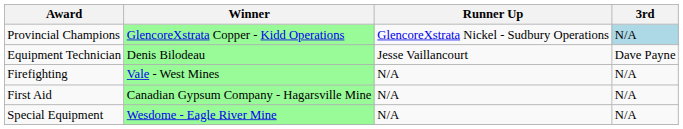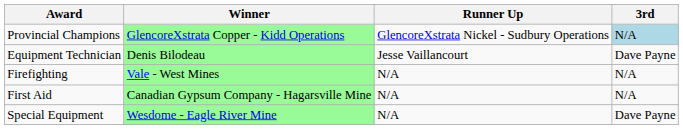 <table class="wikitable" border="1">
 <tr>
 <th>Award</th>
 <th>Winner</th>
 <th>Runner Up</th>
 <th>3rd</th>
 </tr>
 <tr>
 <td>Provincial Champions</td>
 <td style="background:#98FB98"><a href='#'>Glencore</a><a href='#'>Xstrata</a> Copper - <a href='#'>Kidd Operations</a></td>
 <td><a href='#'>Glencore</a><a href='#'>Xstrata</a> Nickel - Sudbury Operations</td>
 <td style="background: lightblue;">N/A</td>
 </tr>
 <tr>
 <td>Equipment Technician</td>
 <td style="background:#98FB98">Denis Bilodeau</td>
 <td>Jesse Vaillancourt</td>
 <td>Dave Payne</td>
 </tr>
 <tr>
 <td>Firefighting</td>
 <td style="background:#98FB98"><a href='#'>Vale</a> - West Mines</td>
 <td>N/A</td>
 <td>N/A</td>
 </tr>
 <tr>
 <td>First Aid</td>
 <td style="background:#98FB98">Canadian Gypsum Company - Hagarsville Mine</td>
 <td>N/A</td>
 <td>N/A</td>
 </tr>
 <tr>
 <td>Special Equipment</td>
 <td style="background:#98FB98"><a href='#'>Wesdome - Eagle River Mine</a></td>
 <td>N/A</td>
-<td>N/A</td>
+<td>Dave Payne</td>
 </tr>
 </table>
